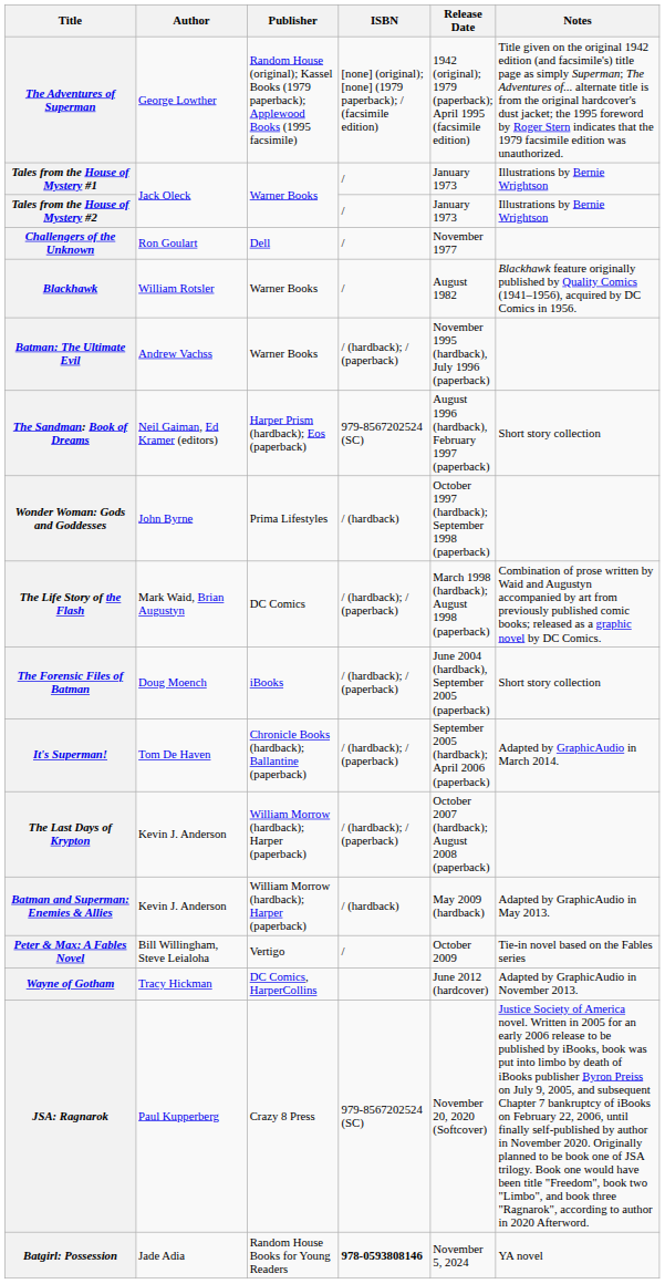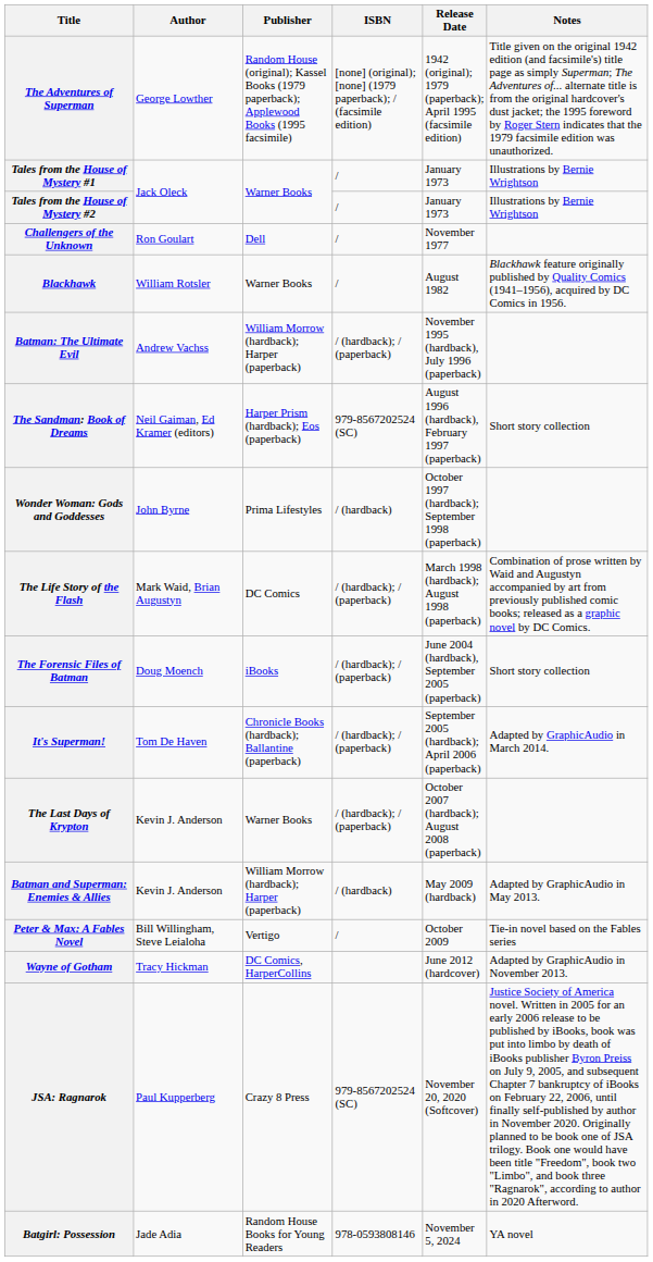 <table class="wikitable" width=100%>
 <tr>
 <th width=20%>Title</th>
 <th width=17%>Author</th>
 <th width=14%>Publisher</th>
 <th width=14%>ISBN</th>
 <th width=10%>Release Date</th>
 <th width=25%>Notes</th>
 </tr>
 <tr>
 <th><em><a href='#'>The Adventures of</a> <a href='#'>Superman</a></em></th>
 <td><a href='#'>George Lowther</a></td>
 <td><a href='#'>Random House</a> (original); Kassel Books (1979 paperback); <a href='#'>Applewood Books</a> (1995 facsimile)</td>
 <td>[none] (original); [none] (1979 paperback);  /  (facsimile edition)</td>
 <td>1942 (original); 1979 (paperback); April 1995 (facsimile edition)</td>
 <td>Title given on the original 1942 edition (and facsimile's) title page as simply <em>Superman</em>; <em>The Adventures of...</em> alternate title is from the original hardcover's dust jacket; the 1995 foreword by <a href='#'>Roger Stern</a> indicates that the 1979 facsimile edition was unauthorized.</td>
 </tr>
 <tr>
 <th><em>Tales from the <a href='#'>House of Mystery</a> #1</em></th>
 <td rowspan="2"><a href='#'>Jack Oleck</a></td>
 <td rowspan="2"><a href='#'>Warner Books</a></td>
 <td> / </td>
 <td>January 1973</td>
 <td>Illustrations by <a href='#'>Bernie Wrightson</a></td>
 </tr>
 <tr>
 <th><em>Tales from the <a href='#'>House of Mystery</a> #2</em></th>
 <td> / </td>
 <td>January 1973</td>
 <td>Illustrations by <a href='#'>Bernie Wrightson</a></td>
 </tr>
 <tr>
 <th><em><a href='#'>Challengers of the Unknown</a></em></th>
 <td><a href='#'>Ron Goulart</a></td>
 <td><a href='#'>Dell</a></td>
 <td> / </td>
 <td>November 1977</td>
 <td></td>
 </tr>
 <tr>
 <th><em><a href='#'>Blackhawk</a></em></th>
 <td><a href='#'>William Rotsler</a></td>
 <td>Warner Books</td>
 <td> / </td>
 <td>August 1982</td>
 <td><em>Blackhawk</em> feature originally published by <a href='#'>Quality Comics</a> (1941–1956), acquired by DC Comics in 1956.</td>
 </tr>
 <tr>
 <th><em><a href='#'>Batman: The Ultimate Evil</a></em></th>
 <td><a href='#'>Andrew Vachss</a></td>
-<td>Warner Books</td>
+<td><a href='#'>William Morrow</a> (hardback); Harper (paperback)</td>
 <td> /  (hardback);  /  (paperback)</td>
 <td>November 1995 (hardback), July 1996 (paperback)</td>
 <td></td>
 </tr>
 <tr>
 <th><em><a href='#'>The Sandman</a>: <a href='#'>Book of Dreams</a></em></th>
 <td><a href='#'>Neil Gaiman</a>, <a href='#'>Ed Kramer</a> (editors)</td>
 <td><a href='#'>Harper Prism</a> (hardback); <a href='#'>Eos</a> (paperback)</td>
 <td>979-8567202524 (SC)</td>
 <td>August 1996 (hardback), February 1997 (paperback)</td>
 <td>Short story collection</td>
 </tr>
 <tr>
 <th><em>Wonder Woman: Gods and Goddesses</em></th>
 <td><a href='#'>John Byrne</a></td>
 <td>Prima Lifestyles</td>
 <td> /  (hardback)</td>
 <td>October 1997 (hardback); September 1998 (paperback)</td>
 <td></td>
 </tr>
 <tr>
 <th><em>The Life Story of <a href='#'>the Flash</a></em></th>
 <td>Mark Waid, <a href='#'>Brian Augustyn</a></td>
 <td>DC Comics</td>
 <td> /  (hardback);  /  (paperback)</td>
 <td>March 1998 (hardback); August 1998 (paperback)</td>
 <td>Combination of prose written by Waid and Augustyn accompanied by art from previously published comic books; released as a <a href='#'>graphic novel</a> by DC Comics.</td>
 </tr>
 <tr>
 <th><em><a href='#'>The Forensic Files of Batman</a></em></th>
 <td><a href='#'>Doug Moench</a></td>
 <td><a href='#'>iBooks</a></td>
 <td> /  (hardback);  /  (paperback)</td>
 <td>June 2004 (hardback), September 2005 (paperback)</td>
 <td>Short story collection</td>
 </tr>
 <tr>
 <th><em><a href='#'>It's Superman!</a></em></th>
 <td><a href='#'>Tom De Haven</a></td>
 <td><a href='#'>Chronicle Books</a> (hardback); <a href='#'>Ballantine</a> (paperback)</td>
 <td> /  (hardback);  /  (paperback)</td>
 <td>September 2005 (hardback); April 2006 (paperback)</td>
 <td>Adapted by <a href='#'>GraphicAudio</a> in March 2014.</td>
 </tr>
 <tr>
 <th><em>The Last Days of <a href='#'>Krypton</a></em></th>
 <td>Kevin J. Anderson</td>
-<td><a href='#'>William Morrow</a> (hardback); Harper (paperback)</td>
+<td>Warner Books</td>
 <td> /  (hardback);  /  (paperback)</td>
 <td>October 2007 (hardback); August 2008 (paperback)</td>
 <td></td>
 </tr>
 <tr>
 <th><em><a href='#'>Batman and Superman: Enemies & Allies</a></em></th>
 <td>Kevin J. Anderson</td>
 <td>William Morrow (hardback); <a href='#'>Harper</a> (paperback)</td>
 <td> /  (hardback)</td>
 <td>May 2009 (hardback)</td>
 <td>Adapted by GraphicAudio in May 2013.</td>
 </tr>
 <tr>
 <th><em><a href='#'>Peter & Max: A Fables Novel</a></em></th>
 <td>Bill Willingham, Steve Leialoha</td>
 <td>Vertigo</td>
 <td> / </td>
 <td>October 2009</td>
 <td>Tie-in novel based on the Fables series</td>
 </tr>
 <tr>
 <th><em><a href='#'>Wayne of Gotham</a></em></th>
 <td><a href='#'>Tracy Hickman</a></td>
 <td><a href='#'>DC Comics</a>, <a href='#'>HarperCollins</a></td>
 <td></td>
 <td>June 2012 (hardcover)</td>
 <td>Adapted by GraphicAudio in November 2013.</td>
 </tr>
 <tr>
 <th><em>JSA: Ragnarok</em></th>
 <td><a href='#'>Paul Kupperberg</a></td>
 <td>Crazy 8 Press</td>
 <td>979-8567202524 (SC)</td>
 <td>November 20, 2020 (Softcover)</td>
 <td><a href='#'>Justice Society of America</a> novel. Written in 2005 for an early 2006 release to be published by iBooks, book was put into limbo by death of iBooks publisher <a href='#'>Byron Preiss</a> on July 9, 2005, and subsequent Chapter 7 bankruptcy of iBooks on February 22, 2006, until finally self-published by author in November 2020. Originally planned to be book one of JSA trilogy. Book one would have been title "Freedom", book two "Limbo", and book three "Ragnarok", according to author in 2020 Afterword.</td>
 </tr>
 <tr>
 <th><em>Batgirl: Possession</em></th>
 <td>Jade Adia</td>
 <td>Random House Books for Young Readers</td>
-<td><strong>978-0593808146</strong></td>
+<td>978-0593808146</td>
 <td>November 5, 2024</td>
 <td>YA novel</td>
 </tr>
 </table>
